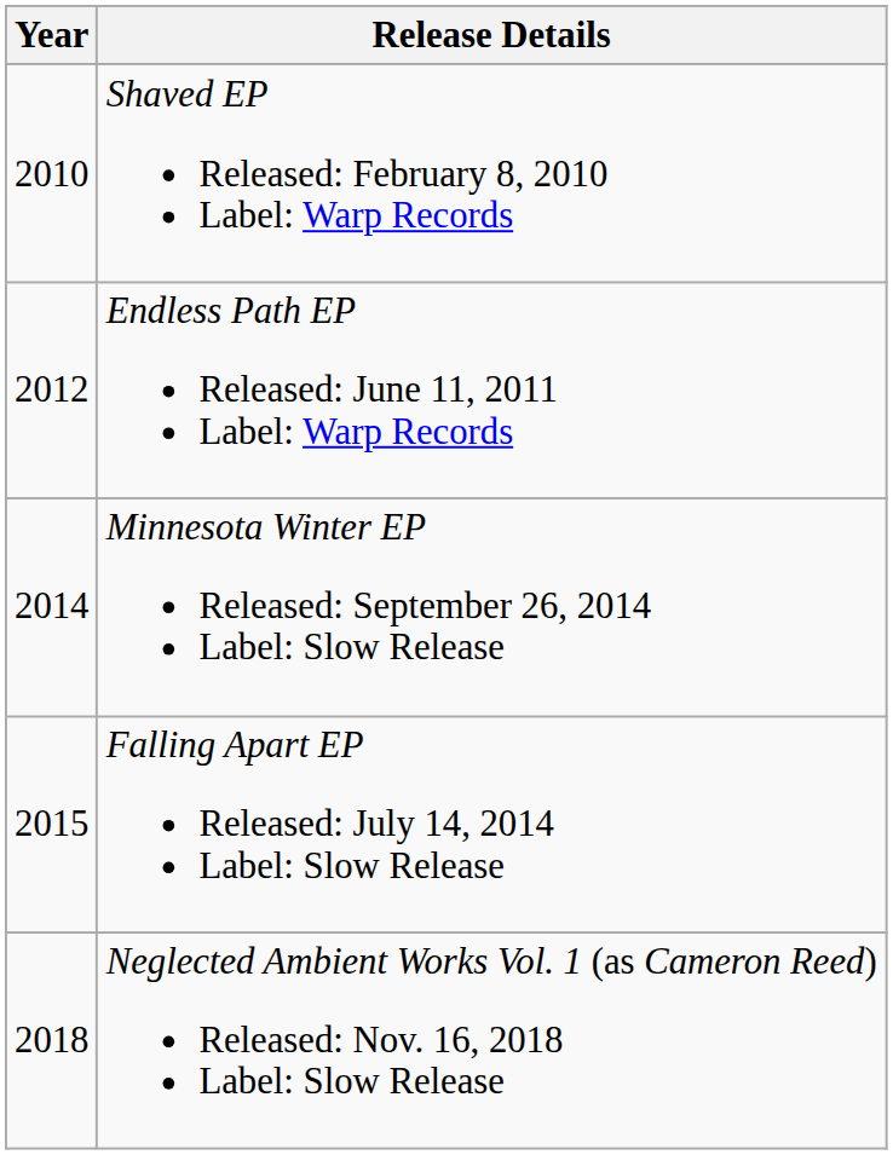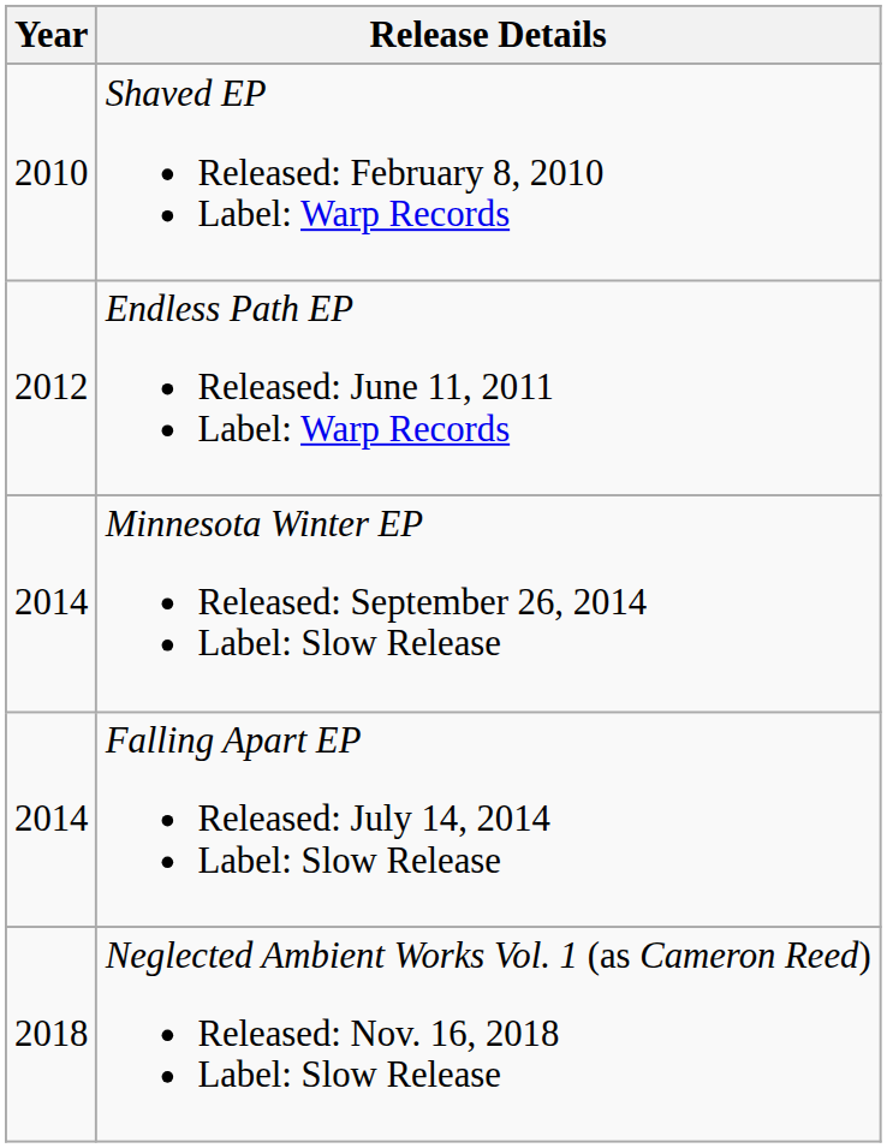 <table class="wikitable sortable">
 <tr>
 <th>Year</th>
 <th>Release Details</th>
 </tr>
 <tr>
 <td>2010</td>
 <td><em>Shaved EP</em><br><ul><li>Released: February 8, 2010</li><li>Label: <a href='#'>Warp Records</a></li></ul></td>
 </tr>
 <tr>
 <td>2012</td>
 <td><em>Endless Path EP</em><br><ul><li>Released: June 11, 2011</li><li>Label: <a href='#'>Warp Records</a></li></ul></td>
 </tr>
 <tr>
 <td>2014</td>
 <td><em>Minnesota Winter EP</em><br><ul><li>Released: September 26, 2014</li><li>Label: Slow Release</li></ul></td>
 </tr>
 <tr>
-<td>2015</td>
+<td>2014</td>
 <td><em>Falling Apart EP</em><br><ul><li>Released: July 14, 2014</li><li>Label: Slow Release</li></ul></td>
 </tr>
 <tr>
 <td>2018</td>
 <td><em>Neglected Ambient Works Vol. 1</em> (as <em>Cameron Reed</em>)<br><ul><li>Released: Nov. 16, 2018</li><li>Label: Slow Release</li></ul></td>
 </tr>
 </table>
